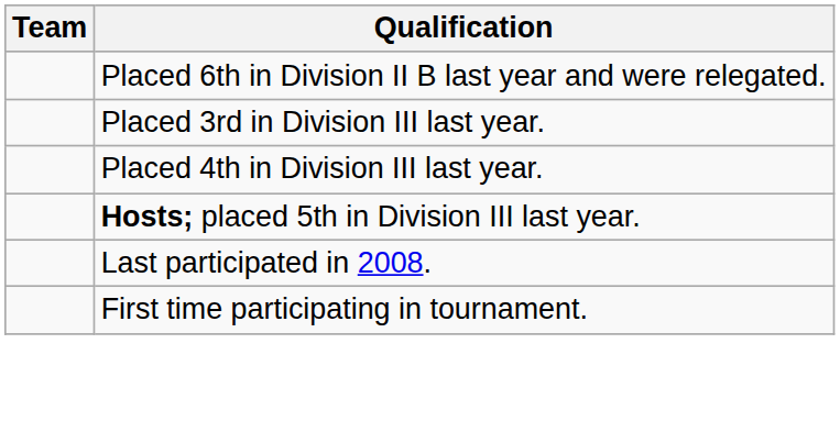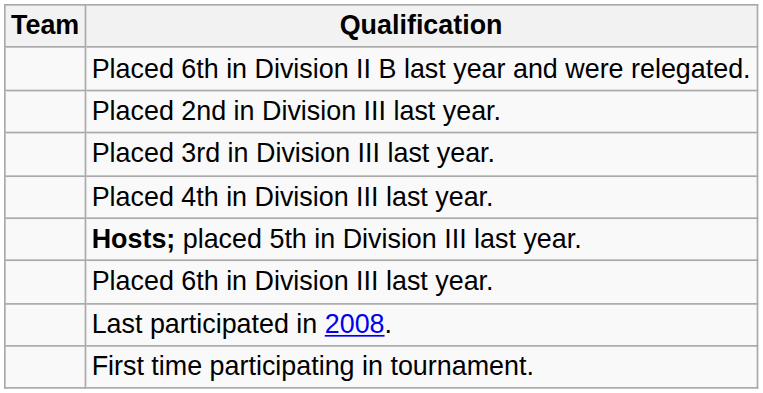 <table class="wikitable">
 <tr>
 <th>Team</th>
 <th>Qualification</th>
 </tr>
 <tr>
 <td></td>
 <td>Placed 6th in Division II B last year and were relegated.</td>
+</tr>
+<tr>
+<td></td>
+<td>Placed 2nd in Division III last year.</td>
 </tr>
 <tr>
 <td></td>
 <td>Placed 3rd in Division III last year.</td>
 </tr>
 <tr>
 <td></td>
 <td>Placed 4th in Division III last year.</td>
 </tr>
 <tr>
 <td></td>
 <td><strong>Hosts;</strong> placed 5th in Division III last year.</td>
 </tr>
 <tr>
 <td></td>
+<td>Placed 6th in Division III last year.</td>
+</tr>
+<tr>
+<td></td>
 <td>Last participated in <a href='#'>2008</a>.</td>
 </tr>
 <tr>
 <td></td>
 <td>First time participating in tournament.</td>
 </tr>
 </table>
